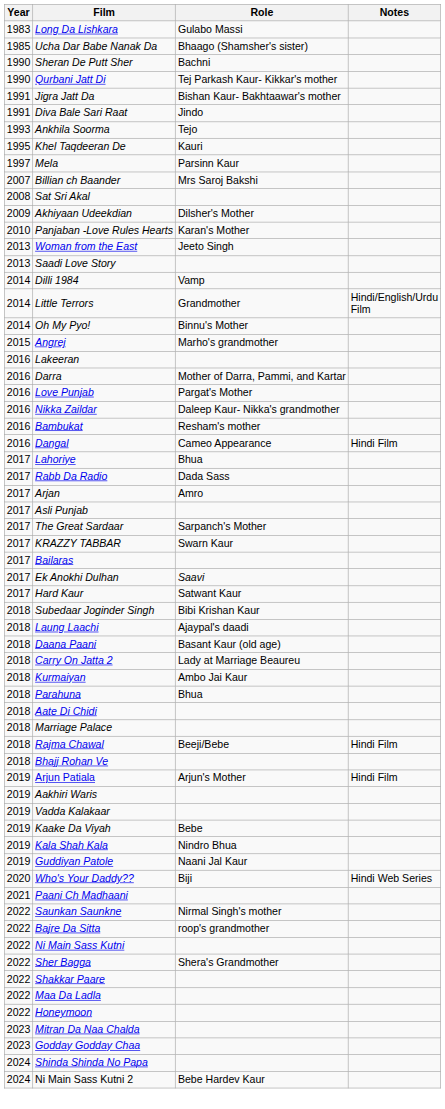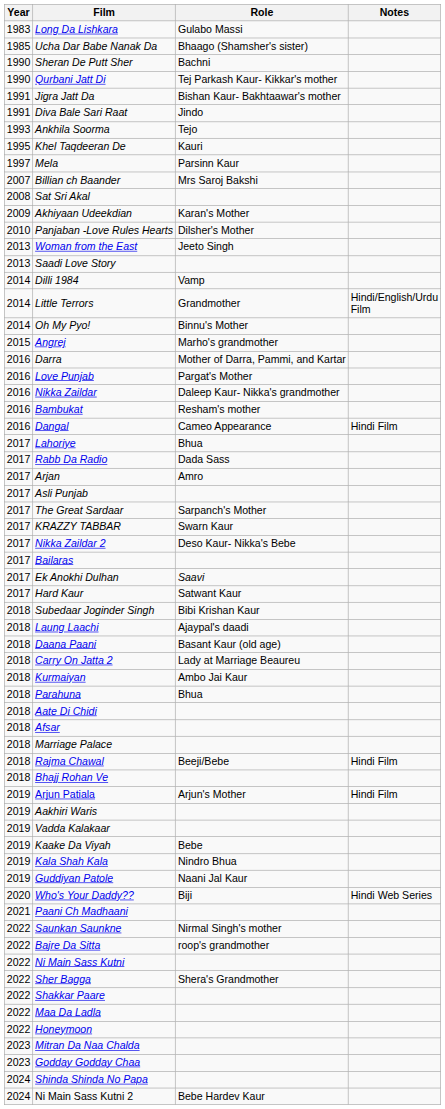 <table class="wikitable">
 <tr>
 <th>Year</th>
 <th>Film</th>
 <th>Role</th>
 <th>Notes</th>
 </tr>
 <tr>
 <td>1983</td>
 <td><em><a href='#'>Long Da Lishkara</a></em></td>
 <td>Gulabo Massi</td>
 <td></td>
 </tr>
 <tr>
 <td>1985</td>
 <td><em>Ucha Dar Babe Nanak Da</em></td>
 <td>Bhaago (Shamsher's sister)</td>
 <td></td>
 </tr>
 <tr>
 <td>1990</td>
 <td><em>Sheran De Putt Sher</em></td>
 <td>Bachni</td>
 <td></td>
 </tr>
 <tr>
 <td>1990</td>
 <td><em><a href='#'>Qurbani Jatt Di</a></em></td>
 <td>Tej Parkash Kaur- Kikkar's mother</td>
 <td></td>
 </tr>
 <tr>
 <td>1991</td>
 <td><em>Jigra Jatt Da</em></td>
 <td>Bishan Kaur- Bakhtaawar's mother</td>
 <td></td>
 </tr>
 <tr>
 <td>1991</td>
 <td><em>Diva Bale Sari Raat</em></td>
 <td>Jindo</td>
 <td></td>
 </tr>
 <tr>
 <td>1993</td>
 <td><em>Ankhila Soorma</em></td>
 <td>Tejo</td>
 <td></td>
 </tr>
 <tr>
 <td>1995</td>
 <td><em>Khel Taqdeeran De</em></td>
 <td>Kauri</td>
 <td></td>
 </tr>
 <tr>
 <td>1997</td>
 <td><em>Mela</em></td>
 <td>Parsinn Kaur</td>
 <td></td>
 </tr>
 <tr>
 <td>2007</td>
 <td><em>Billian ch Baander</em></td>
 <td>Mrs Saroj Bakshi</td>
 <td></td>
 </tr>
 <tr>
 <td>2008</td>
 <td><em>Sat Sri Akal</em></td>
 <td></td>
 <td></td>
 </tr>
 <tr>
 <td>2009</td>
 <td><em>Akhiyaan Udeekdian</em></td>
-<td>Dilsher's Mother</td>
+<td>Karan's Mother</td>
 <td></td>
 </tr>
 <tr>
 <td>2010</td>
 <td><em>Panjaban -Love Rules Hearts</em></td>
-<td>Karan's Mother</td>
+<td>Dilsher's Mother</td>
 <td></td>
 </tr>
 <tr>
 <td>2013</td>
 <td><em><a href='#'>Woman from the East</a></em></td>
 <td>Jeeto Singh</td>
 <td></td>
 </tr>
 <tr>
 <td>2013</td>
 <td><em>Saadi Love Story</em></td>
 <td></td>
 <td></td>
 </tr>
 <tr>
 <td>2014</td>
 <td><em>Dilli 1984</em></td>
 <td>Vamp</td>
 <td></td>
 </tr>
 <tr>
 <td>2014</td>
 <td><em>Little Terrors</em></td>
 <td>Grandmother</td>
 <td>Hindi/English/Urdu<br>Film</td>
 </tr>
 <tr>
 <td>2014</td>
 <td><em>Oh My Pyo!</em></td>
 <td>Binnu's Mother</td>
 <td></td>
 </tr>
 <tr>
 <td>2015</td>
 <td><em><a href='#'>Angrej</a></em></td>
 <td>Marho's grandmother</td>
-<td></td>
-</tr>
-<tr>
-<td>2016</td>
-<td><em>Lakeeran</em></td>
-<td></td>
 <td></td>
 </tr>
 <tr>
 <td>2016</td>
 <td><em>Darra</em></td>
 <td>Mother of Darra, Pammi, and Kartar</td>
 <td></td>
 </tr>
 <tr>
 <td>2016</td>
 <td><em><a href='#'>Love Punjab</a></em></td>
 <td>Pargat's Mother</td>
 <td></td>
 </tr>
 <tr>
 <td>2016</td>
 <td><em><a href='#'>Nikka Zaildar</a></em></td>
 <td>Daleep Kaur- Nikka's grandmother</td>
 <td></td>
 </tr>
 <tr>
 <td>2016</td>
 <td><em><a href='#'>Bambukat</a></em></td>
 <td>Resham's mother</td>
 <td></td>
 </tr>
 <tr>
 <td>2016</td>
 <td><em><a href='#'>Dangal</a></em></td>
 <td>Cameo Appearance</td>
 <td>Hindi Film</td>
 </tr>
 <tr>
 <td>2017</td>
 <td><em><a href='#'>Lahoriye</a></em></td>
 <td>Bhua</td>
 <td></td>
 </tr>
 <tr>
 <td>2017</td>
 <td><em><a href='#'>Rabb Da Radio</a></em></td>
 <td>Dada Sass</td>
 <td></td>
 </tr>
 <tr>
 <td>2017</td>
 <td><em>Arjan</em></td>
 <td>Amro</td>
 <td></td>
 </tr>
 <tr>
 <td>2017</td>
 <td><em>Asli Punjab</em></td>
 <td></td>
 <td></td>
 </tr>
 <tr>
 <td>2017</td>
 <td><em>The Great Sardaar</em></td>
 <td>Sarpanch's Mother</td>
 <td></td>
 </tr>
 <tr>
 <td>2017</td>
 <td><em>KRAZZY TABBAR</em></td>
 <td>Swarn Kaur</td>
 <td></td>
 </tr>
 <tr>
 <td>2017</td>
+<td><em><a href='#'>Nikka Zaildar 2</a></em></td>
+<td>Deso Kaur- Nikka's Bebe</td>
+<td></td>
+</tr>
+<tr>
+<td>2017</td>
 <td><em><a href='#'>Bailaras</a></em></td>
 <td></td>
 <td></td>
 </tr>
 <tr>
 <td>2017</td>
 <td><em>Ek Anokhi Dulhan</em></td>
 <td><em>Saavi</em></td>
 <td></td>
 </tr>
 <tr>
 <td>2017</td>
 <td><em>Hard Kaur</em></td>
 <td>Satwant Kaur</td>
 <td></td>
 </tr>
 <tr>
 <td>2018</td>
 <td><em>Subedaar Joginder Singh</em></td>
 <td>Bibi Krishan Kaur</td>
 <td></td>
 </tr>
 <tr>
 <td>2018</td>
 <td><em><a href='#'>Laung Laachi</a></em></td>
 <td>Ajaypal's daadi</td>
 <td></td>
 </tr>
 <tr>
 <td>2018</td>
 <td><a href='#'><em>Daana Paani</em></a></td>
 <td>Basant Kaur (old age)</td>
 <td></td>
 </tr>
 <tr>
 <td>2018</td>
 <td><em><a href='#'>Carry On Jatta 2</a></em></td>
 <td>Lady at Marriage Beaureu</td>
 <td></td>
 </tr>
 <tr>
 <td>2018</td>
 <td><em><a href='#'>Kurmaiyan</a></em></td>
 <td>Ambo Jai Kaur</td>
 <td></td>
 </tr>
 <tr>
 <td>2018</td>
 <td><em><a href='#'>Parahuna</a></em></td>
 <td>Bhua</td>
 <td></td>
 </tr>
 <tr>
 <td>2018</td>
 <td><em><a href='#'>Aate Di Chidi</a></em></td>
+<td></td>
+<td></td>
+</tr>
+<tr>
+<td>2018</td>
+<td><a href='#'><em>Afsar</em></a></td>
 <td></td>
 <td></td>
 </tr>
 <tr>
 <td>2018</td>
 <td><em>Marriage Palace</em></td>
 <td></td>
 <td></td>
 </tr>
 <tr>
 <td>2018</td>
 <td><em><a href='#'>Rajma Chawal</a></em></td>
 <td>Beeji/Bebe</td>
 <td>Hindi Film</td>
 </tr>
 <tr>
 <td>2018</td>
 <td><em><a href='#'>Bhajj Rohan Ve</a></em></td>
 <td></td>
 <td></td>
 </tr>
 <tr>
 <td>2019</td>
 <td><a href='#'>Arjun Patiala</a></td>
 <td>Arjun's Mother</td>
 <td>Hindi Film</td>
 </tr>
 <tr>
 <td>2019</td>
 <td><em>Aakhiri Waris</em></td>
 <td></td>
 <td></td>
 </tr>
 <tr>
 <td>2019</td>
 <td><em>Vadda Kalakaar</em></td>
 <td></td>
 <td></td>
 </tr>
 <tr>
 <td>2019</td>
 <td><em>Kaake Da Viyah</em></td>
 <td>Bebe</td>
 <td></td>
 </tr>
 <tr>
 <td>2019</td>
 <td><em><a href='#'>Kala Shah Kala</a></em></td>
 <td>Nindro Bhua</td>
 <td></td>
 </tr>
 <tr>
 <td>2019</td>
 <td><em><a href='#'>Guddiyan Patole</a></em></td>
 <td>Naani Jal Kaur</td>
 <td></td>
 </tr>
 <tr>
 <td>2020</td>
 <td><em><a href='#'>Who's Your Daddy??</a></em></td>
 <td>Biji</td>
 <td>Hindi Web Series</td>
 </tr>
 <tr>
 <td>2021</td>
 <td><em><a href='#'>Paani Ch Madhaani</a></em></td>
 <td></td>
 <td></td>
 </tr>
 <tr>
 <td>2022</td>
 <td><em><a href='#'>Saunkan Saunkne</a></em></td>
 <td>Nirmal Singh's mother</td>
 <td></td>
 </tr>
 <tr>
 <td>2022</td>
 <td><em><a href='#'>Bajre Da Sitta</a></em></td>
 <td>roop's grandmother</td>
 <td></td>
 </tr>
 <tr>
 <td>2022</td>
 <td><em><a href='#'>Ni Main Sass Kutni</a></em></td>
 <td></td>
 <td></td>
 </tr>
 <tr>
 <td>2022</td>
 <td><em><a href='#'>Sher Bagga</a></em></td>
 <td>Shera's Grandmother</td>
 <td></td>
 </tr>
 <tr>
 <td>2022</td>
 <td><em><a href='#'>Shakkar Paare</a></em></td>
 <td></td>
 <td></td>
 </tr>
 <tr>
 <td>2022</td>
 <td><em><a href='#'>Maa Da Ladla</a></em></td>
 <td></td>
 <td></td>
 </tr>
 <tr>
 <td>2022</td>
 <td><em><a href='#'>Honeymoon</a></em></td>
 <td></td>
 <td></td>
 </tr>
 <tr>
 <td>2023</td>
 <td><em><a href='#'>Mitran Da Naa Chalda</a></em></td>
 <td></td>
 <td></td>
 </tr>
 <tr>
 <td>2023</td>
 <td><em><a href='#'>Godday Godday Chaa</a></em></td>
 <td></td>
 <td></td>
 </tr>
 <tr>
 <td>2024</td>
 <td><em><a href='#'>Shinda Shinda No Papa</a></em></td>
 <td></td>
 <td></td>
 </tr>
 <tr>
 <td>2024</td>
 <td>Ni Main Sass Kutni 2</td>
 <td>Bebe Hardev Kaur</td>
 <td></td>
 </tr>
 </table>
